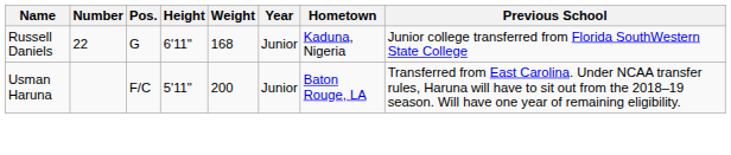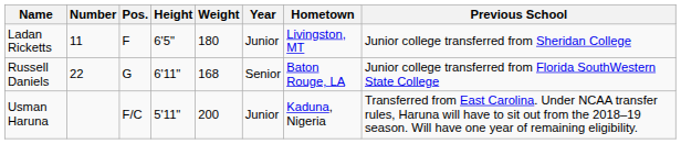 <table class="wikitable sortable" border="1">
 <tr>
 <th>Name</th>
 <th>Number</th>
 <th>Pos.</th>
 <th>Height</th>
 <th>Weight</th>
 <th>Year</th>
 <th>Hometown</th>
 <th class="unsortable">Previous School</th>
 </tr>
 <tr>
+<td>Ladan Ricketts</td>
+<td>11</td>
+<td>F</td>
+<td>6'5"</td>
+<td>180</td>
+<td>Junior</td>
+<td><a href='#'>Livingston, MT</a></td>
+<td>Junior college transferred from <a href='#'>Sheridan College</a></td>
+</tr>
+<tr>
 <td>Russell Daniels</td>
 <td>22</td>
 <td>G</td>
 <td>6'11"</td>
 <td>168</td>
-<td>Junior</td>
-<td><a href='#'>Kaduna</a>, Nigeria</td>
+<td>Senior</td>
+<td><a href='#'>Baton Rouge, LA</a></td>
 <td>Junior college transferred from <a href='#'>Florida SouthWestern State College</a></td>
 </tr>
 <tr>
 <td>Usman Haruna</td>
 <td></td>
 <td>F/C</td>
 <td>5'11"</td>
 <td>200</td>
 <td>Junior</td>
-<td><a href='#'>Baton Rouge, LA</a></td>
+<td><a href='#'>Kaduna</a>, Nigeria</td>
 <td>Transferred from <a href='#'>East Carolina</a>. Under NCAA transfer rules, Haruna will have to sit out from the 2018–19 season. Will have one year of remaining eligibility.</td>
 </tr>
 </table>
